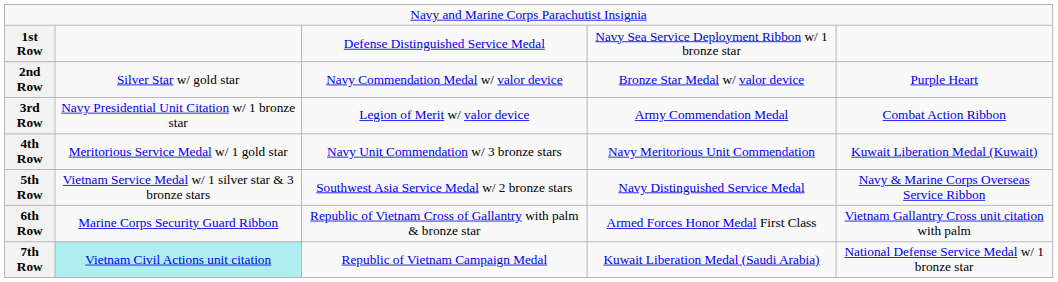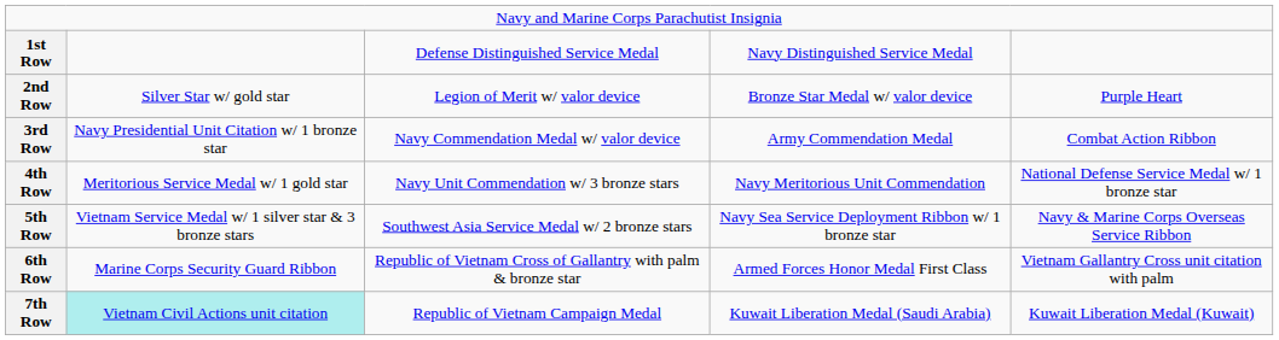 <table class="wikitable" style="margin:1em auto; text-align:center;">
 <tr>
 <td colspan="5"><a href='#'>Navy and Marine Corps Parachutist Insignia</a></td>
 </tr>
 <tr>
 <th>1st Row</th>
 <td></td>
 <td><a href='#'>Defense Distinguished Service Medal</a></td>
-<td><a href='#'>Navy Sea Service Deployment Ribbon</a> w/ 1 bronze star</td>
+<td><a href='#'>Navy Distinguished Service Medal</a></td>
 <td></td>
 </tr>
 <tr>
 <th>2nd Row</th>
 <td><a href='#'>Silver Star</a> w/  gold star</td>
-<td><a href='#'>Navy Commendation Medal</a> w/ <a href='#'>valor device</a></td>
+<td><a href='#'>Legion of Merit</a> w/ <a href='#'>valor device</a></td>
 <td><a href='#'>Bronze Star Medal</a> w/ <a href='#'>valor device</a></td>
 <td><a href='#'>Purple Heart</a></td>
 </tr>
 <tr>
 <th>3rd Row</th>
 <td><a href='#'>Navy Presidential Unit Citation</a> w/ 1 bronze star</td>
-<td><a href='#'>Legion of Merit</a> w/ <a href='#'>valor device</a></td>
+<td><a href='#'>Navy Commendation Medal</a> w/ <a href='#'>valor device</a></td>
 <td><a href='#'>Army Commendation Medal</a></td>
 <td><a href='#'>Combat Action Ribbon</a></td>
 </tr>
 <tr>
 <th>4th Row</th>
 <td><a href='#'>Meritorious Service Medal</a> w/ 1 gold star</td>
 <td><a href='#'>Navy Unit Commendation</a> w/ 3 bronze stars</td>
 <td><a href='#'>Navy Meritorious Unit Commendation</a></td>
-<td><a href='#'>Kuwait Liberation Medal (Kuwait)</a></td>
+<td><a href='#'>National Defense Service Medal</a> w/ 1 bronze star</td>
 </tr>
 <tr>
 <th>5th Row</th>
 <td><a href='#'>Vietnam Service Medal</a> w/ 1 silver star & 3 bronze stars</td>
 <td><a href='#'>Southwest Asia Service Medal</a> w/ 2 bronze stars</td>
-<td><a href='#'>Navy Distinguished Service Medal</a></td>
+<td><a href='#'>Navy Sea Service Deployment Ribbon</a> w/ 1 bronze star</td>
 <td><a href='#'>Navy & Marine Corps Overseas Service Ribbon</a></td>
 </tr>
 <tr>
 <th>6th Row</th>
 <td><a href='#'>Marine Corps Security Guard Ribbon</a></td>
 <td><a href='#'>Republic of Vietnam Cross of Gallantry</a> with palm & bronze star</td>
 <td><a href='#'>Armed Forces Honor Medal</a> First Class</td>
 <td><a href='#'>Vietnam Gallantry Cross unit citation</a> with palm</td>
 </tr>
 <tr>
 <th>7th Row</th>
 <td style="background: paleturquoise;"><a href='#'>Vietnam Civil Actions unit citation</a></td>
 <td><a href='#'>Republic of Vietnam Campaign Medal</a></td>
 <td><a href='#'>Kuwait Liberation Medal (Saudi Arabia)</a></td>
-<td><a href='#'>National Defense Service Medal</a> w/ 1 bronze star</td>
+<td><a href='#'>Kuwait Liberation Medal (Kuwait)</a></td>
 </tr>
 </table>
